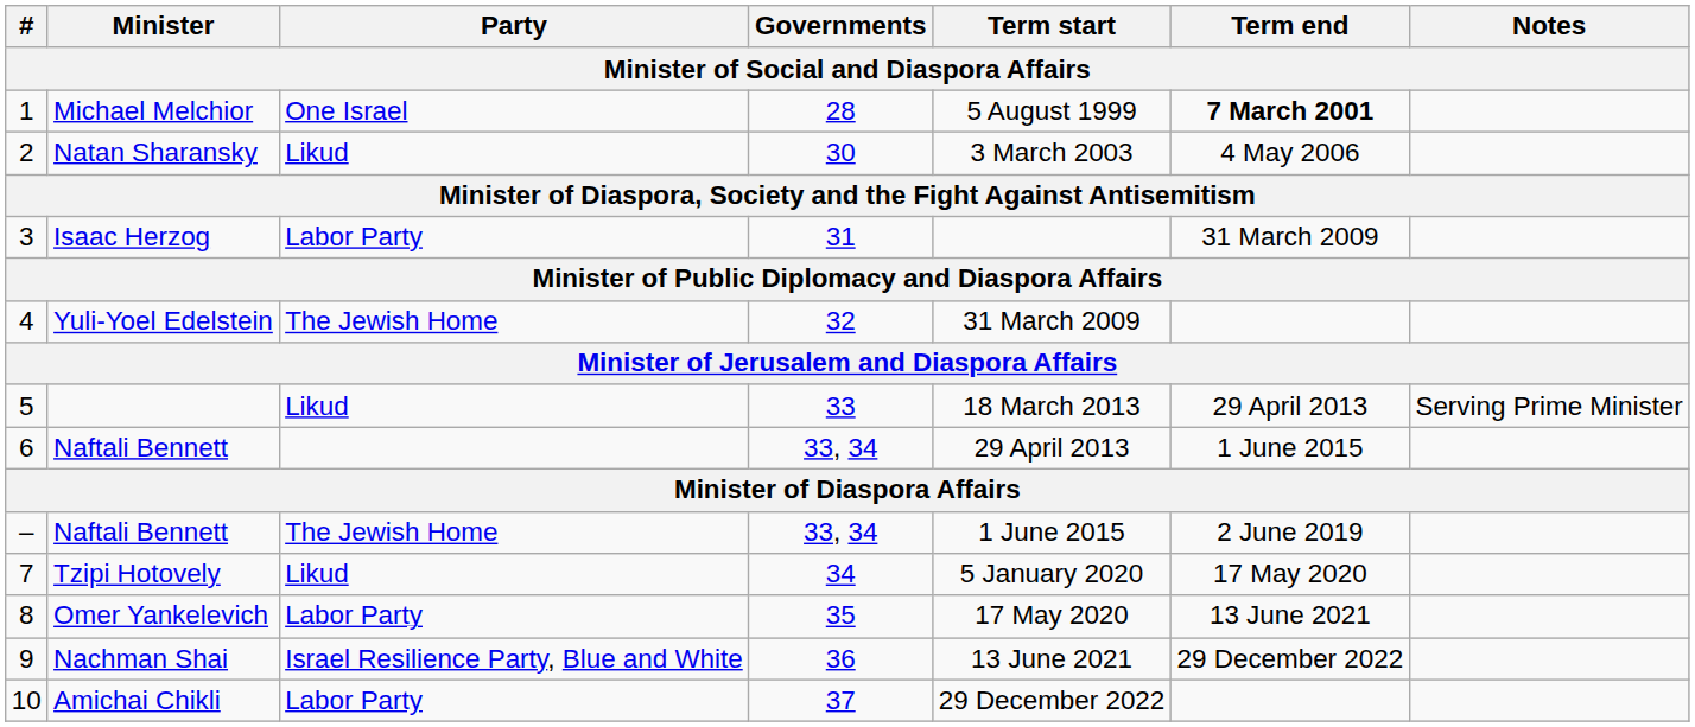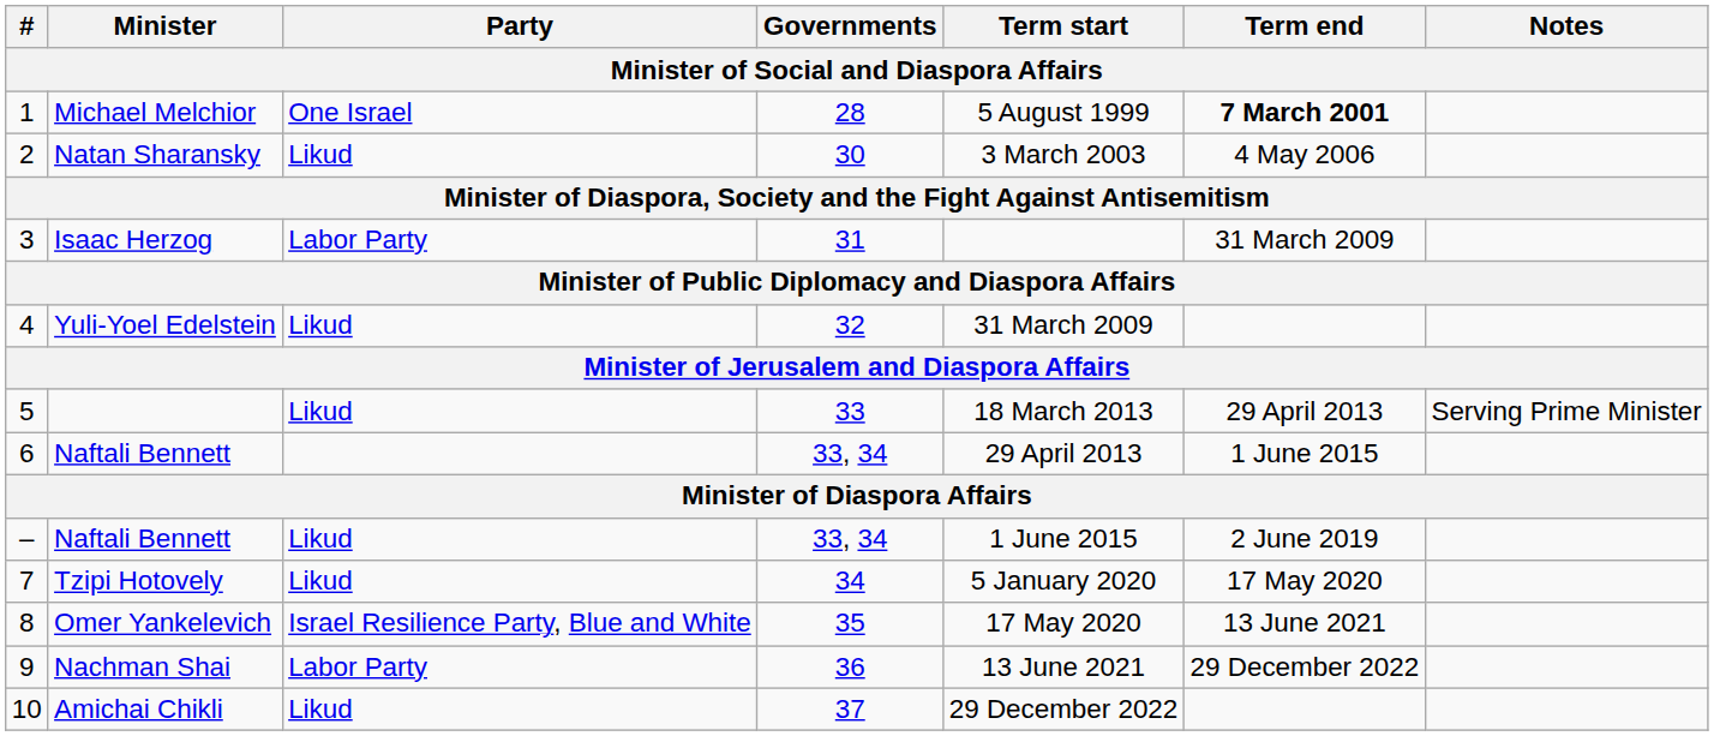 <table class=wikitable style=text-align:center>
 <tr>
 <th>#</th>
 <th>Minister</th>
 <th>Party</th>
 <th>Governments</th>
 <th>Term start</th>
 <th>Term end</th>
 <th>Notes</th>
 </tr>
 <tr>
 <th colspan=7>Minister of Social and Diaspora Affairs</th>
 </tr>
 <tr>
 <td>1</td>
 <td align=left><a href='#'>Michael Melchior</a></td>
 <td align=left><a href='#'>One Israel</a></td>
 <td><a href='#'>28</a></td>
 <td>5 August 1999</td>
 <td><strong>7 March 2001</strong></td>
 <td></td>
 </tr>
 <tr>
 <td>2</td>
 <td align=left><a href='#'>Natan Sharansky</a></td>
 <td align=left><a href='#'>Likud</a></td>
 <td><a href='#'>30</a></td>
 <td>3 March 2003</td>
 <td>4 May 2006</td>
 <td></td>
 </tr>
 <tr>
 <th colspan=7>Minister of Diaspora, Society and the Fight Against Antisemitism</th>
 </tr>
 <tr>
 <td>3</td>
 <td align=left><a href='#'>Isaac Herzog</a></td>
 <td align=left><a href='#'>Labor Party</a></td>
 <td><a href='#'>31</a></td>
 <td></td>
 <td>31 March 2009</td>
 <td></td>
 </tr>
 <tr>
 <th colspan=7>Minister of Public Diplomacy and Diaspora Affairs</th>
 </tr>
 <tr>
 <td>4</td>
 <td align=left><a href='#'>Yuli-Yoel Edelstein</a></td>
-<td align=left><a href='#'>The Jewish Home</a></td>
+<td align=left><a href='#'>Likud</a></td>
 <td><a href='#'>32</a></td>
 <td>31 March 2009</td>
 <td></td>
 <td></td>
 </tr>
 <tr>
 <th colspan=7><a href='#'>Minister of Jerusalem and Diaspora Affairs</a></th>
 </tr>
 <tr>
 <td>5</td>
 <td align=left></td>
 <td align=left><a href='#'>Likud</a></td>
 <td><a href='#'>33</a></td>
 <td>18 March 2013</td>
 <td>29 April 2013</td>
 <td align=left>Serving Prime Minister</td>
 </tr>
 <tr>
 <td>6</td>
 <td align=left><a href='#'>Naftali Bennett</a></td>
 <td align=left></td>
 <td><a href='#'>33</a>, <a href='#'>34</a></td>
 <td>29 April 2013</td>
 <td>1 June 2015</td>
 <td></td>
 </tr>
 <tr>
 <th colspan=7>Minister of Diaspora Affairs</th>
 </tr>
 <tr>
 <td>–</td>
 <td align=left><a href='#'>Naftali Bennett</a></td>
-<td align=left><a href='#'>The Jewish Home</a></td>
+<td align=left><a href='#'>Likud</a></td>
 <td><a href='#'>33</a>, <a href='#'>34</a></td>
 <td>1 June 2015</td>
 <td>2 June 2019</td>
 <td></td>
 </tr>
 <tr>
 <td>7</td>
 <td align=left><a href='#'>Tzipi Hotovely</a></td>
 <td align=left><a href='#'>Likud</a></td>
 <td><a href='#'>34</a></td>
 <td>5 January 2020</td>
 <td>17 May 2020</td>
 <td></td>
 </tr>
 <tr>
 <td>8</td>
 <td align=left><a href='#'>Omer Yankelevich</a></td>
-<td align=left><a href='#'>Labor Party</a></td>
+<td align=left><a href='#'>Israel Resilience Party</a>, <a href='#'>Blue and White</a></td>
 <td><a href='#'>35</a></td>
 <td>17 May 2020</td>
 <td>13 June 2021</td>
 <td></td>
 </tr>
 <tr>
 <td>9</td>
 <td align=left><a href='#'>Nachman Shai</a></td>
-<td align=left><a href='#'>Israel Resilience Party</a>, <a href='#'>Blue and White</a></td>
+<td align=left><a href='#'>Labor Party</a></td>
 <td><a href='#'>36</a></td>
 <td>13 June 2021</td>
 <td>29 December 2022</td>
 <td></td>
 </tr>
 <tr>
 <td>10</td>
 <td align=left><a href='#'>Amichai Chikli</a></td>
-<td align=left><a href='#'>Labor Party</a></td>
+<td align=left><a href='#'>Likud</a></td>
 <td><a href='#'>37</a></td>
 <td>29 December 2022</td>
 <td></td>
 <td></td>
 </tr>
 </table>
